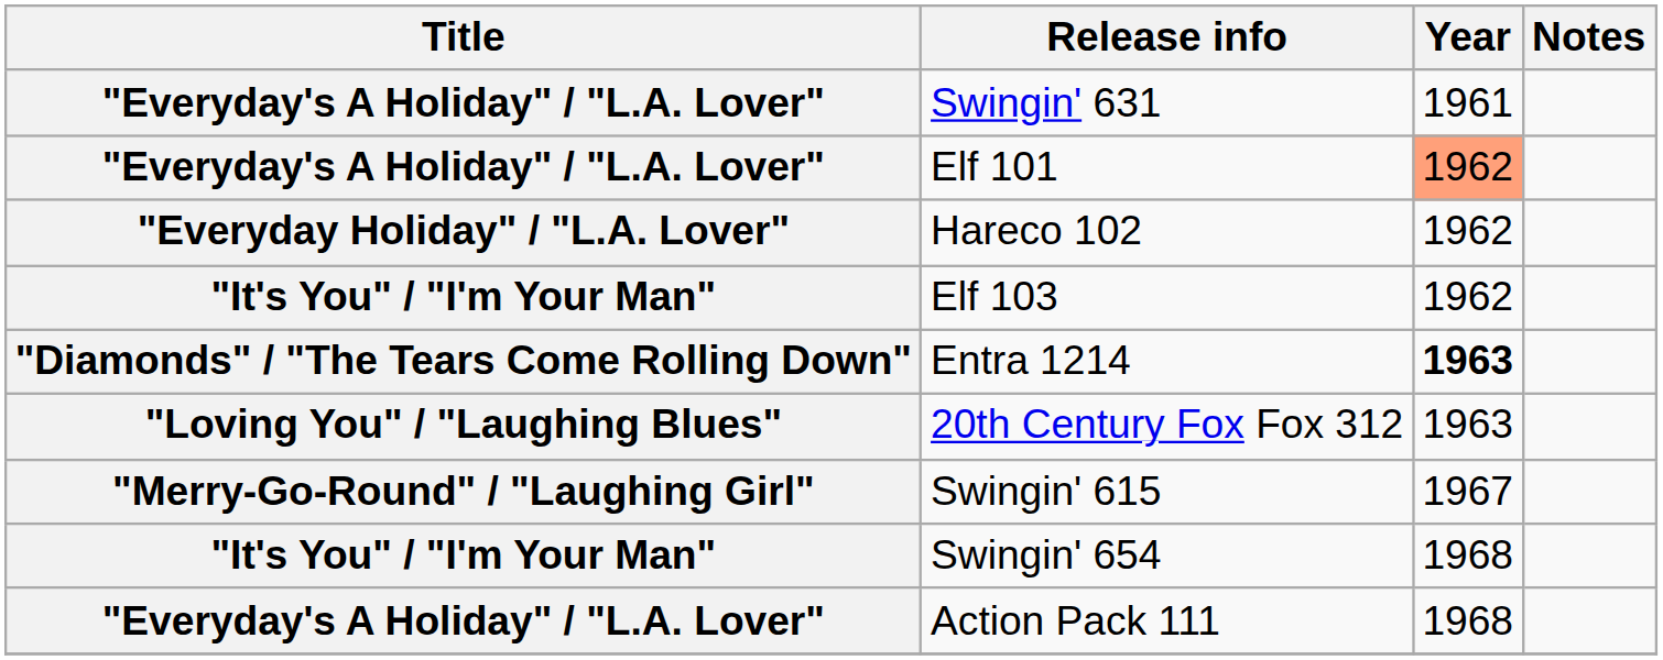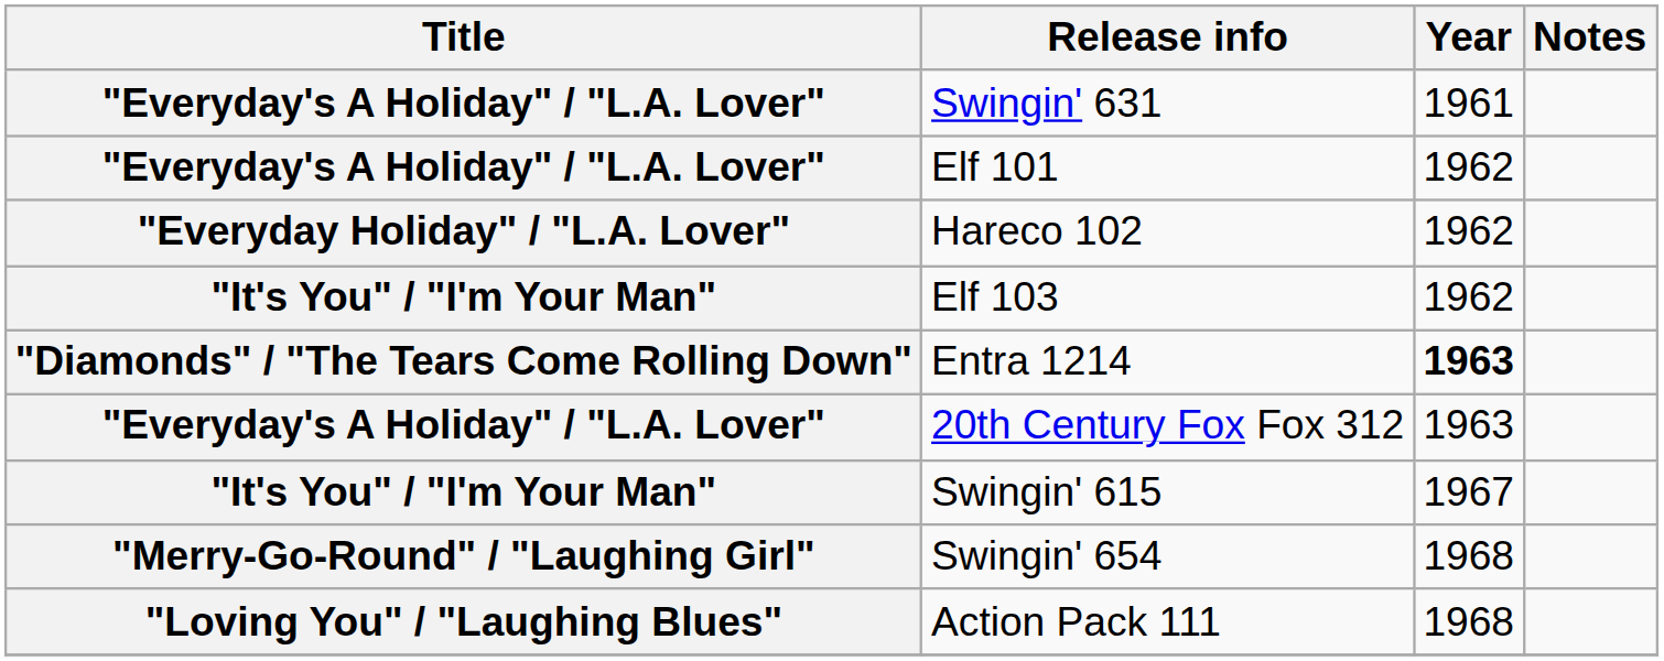 <table class="wikitable plainrowheaders sortable">
 <tr>
 <th scope="col">Title</th>
 <th scope="col">Release info</th>
 <th scope="col">Year</th>
 <th scope="col" class="unsortable">Notes</th>
 </tr>
 <tr>
 <th scope="row">"Everyday's A Holiday" / "L.A. Lover"</th>
 <td><a href='#'>Swingin'</a> 631</td>
 <td>1961</td>
 <td></td>
 </tr>
 <tr>
 <th scope="row">"Everyday's A Holiday" / "L.A. Lover"</th>
 <td>Elf 101</td>
-<td style="background: lightsalmon;">1962</td>
+<td>1962</td>
 <td></td>
 </tr>
 <tr>
 <th scope="row">"Everyday Holiday" / "L.A. Lover"</th>
 <td>Hareco 102</td>
 <td>1962</td>
 <td></td>
 </tr>
 <tr>
 <th scope="row">"It's You" / "I'm Your Man"</th>
 <td>Elf 103</td>
 <td>1962</td>
 <td></td>
 </tr>
 <tr>
 <th scope="row">"Diamonds" / "The Tears Come Rolling Down"</th>
 <td>Entra 1214</td>
 <td><strong>1963</strong></td>
 <td></td>
 </tr>
 <tr>
-<th scope="row">"Loving You" / "Laughing Blues"</th>
+<th scope="row">"Everyday's A Holiday" / "L.A. Lover"</th>
 <td><a href='#'>20th Century Fox</a> Fox 312</td>
 <td>1963</td>
 <td></td>
 </tr>
 <tr>
-<th scope="row">"Merry-Go-Round" / "Laughing Girl"</th>
+<th scope="row">"It's You" / "I'm Your Man"</th>
 <td>Swingin' 615</td>
 <td>1967</td>
 <td></td>
 </tr>
 <tr>
-<th scope="row">"It's You" / "I'm Your Man"</th>
+<th scope="row">"Merry-Go-Round" / "Laughing Girl"</th>
 <td>Swingin' 654</td>
 <td>1968</td>
 <td></td>
 </tr>
 <tr>
-<th scope="row">"Everyday's A Holiday" / "L.A. Lover"</th>
+<th scope="row">"Loving You" / "Laughing Blues"</th>
 <td>Action Pack 111</td>
 <td>1968</td>
 <td></td>
 </tr>
 <tr>
 </tr>
 </table>
